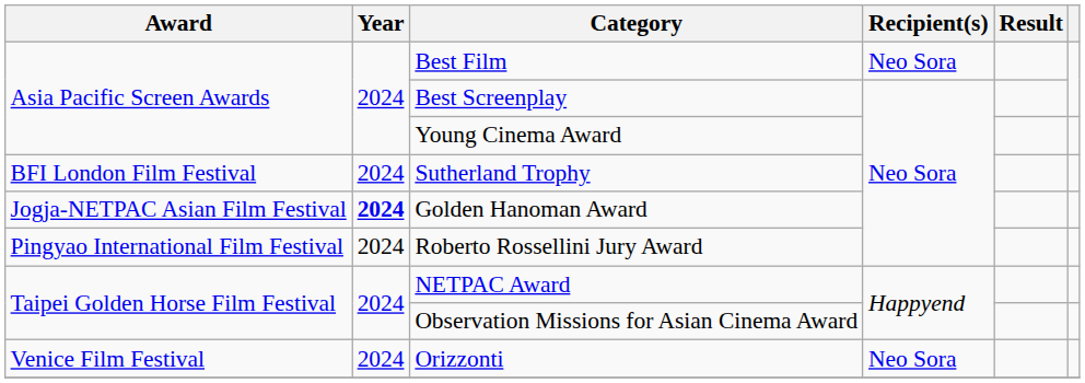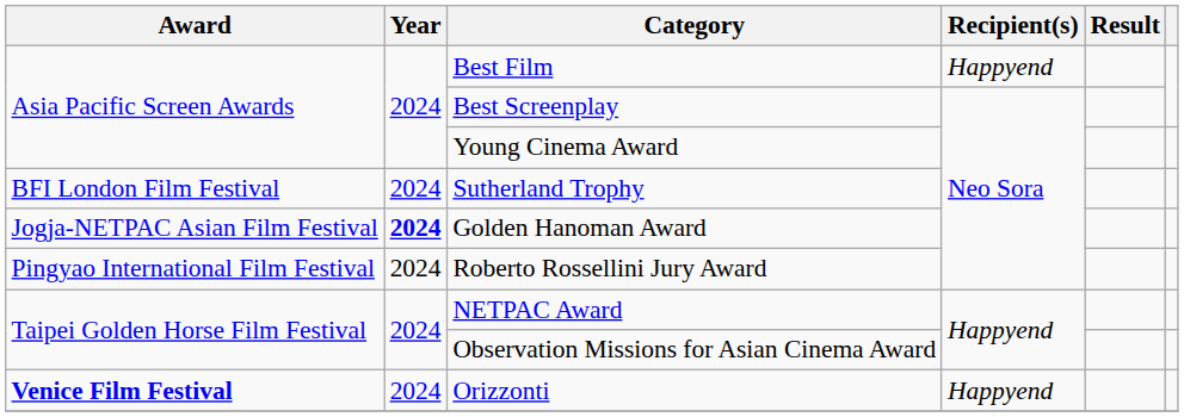 <table class="wikitable sortable">
 <tr>
 <th>Award</th>
 <th>Year</th>
 <th>Category</th>
 <th>Recipient(s)</th>
 <th>Result</th>
 <th class="unsortable"></th>
 </tr>
 <tr>
 <td rowspan="3"><a href='#'>Asia Pacific Screen Awards</a></td>
 <td rowspan="3"><a href='#'>2024</a></td>
 <td><a href='#'>Best Film</a></td>
-<td><a href='#'>Neo Sora</a></td>
+<td><em>Happyend</em></td>
 <td></td>
 <td rowspan="2"></td>
 </tr>
 <tr>
 <td><a href='#'>Best Screenplay</a></td>
 <td rowspan="5"><a href='#'>Neo Sora</a></td>
 <td></td>
 </tr>
 <tr>
 <td>Young Cinema Award</td>
 <td></td>
 <td></td>
 </tr>
 <tr>
 <td><a href='#'>BFI London Film Festival</a></td>
 <td><a href='#'>2024</a></td>
 <td><a href='#'>Sutherland Trophy</a></td>
 <td></td>
 <td></td>
 </tr>
 <tr>
 <td><a href='#'>Jogja-NETPAC Asian Film Festival</a></td>
 <td><strong><a href='#'>2024</a></strong></td>
 <td>Golden Hanoman Award</td>
 <td></td>
 <td align="center"></td>
 </tr>
 <tr>
 <td><a href='#'>Pingyao International Film Festival</a></td>
 <td>2024</td>
 <td>Roberto Rossellini Jury Award</td>
 <td></td>
 <td></td>
 </tr>
 <tr>
 <td rowspan="2"><a href='#'>Taipei Golden Horse Film Festival</a></td>
 <td rowspan="2"><a href='#'>2024</a></td>
 <td><a href='#'>NETPAC Award</a></td>
 <td rowspan="2"><em>Happyend</em></td>
 <td></td>
 <td></td>
 </tr>
 <tr>
 <td>Observation Missions for Asian Cinema Award</td>
 <td></td>
 <td></td>
 </tr>
 <tr>
-<td><a href='#'>Venice Film Festival</a></td>
+<td><strong><a href='#'>Venice Film Festival</a></strong></td>
 <td><a href='#'>2024</a></td>
 <td><a href='#'>Orizzonti</a></td>
-<td><a href='#'>Neo Sora</a></td>
+<td><em>Happyend</em></td>
 <td></td>
 <td></td>
 </tr>
 <tr>
 </tr>
 </table>
